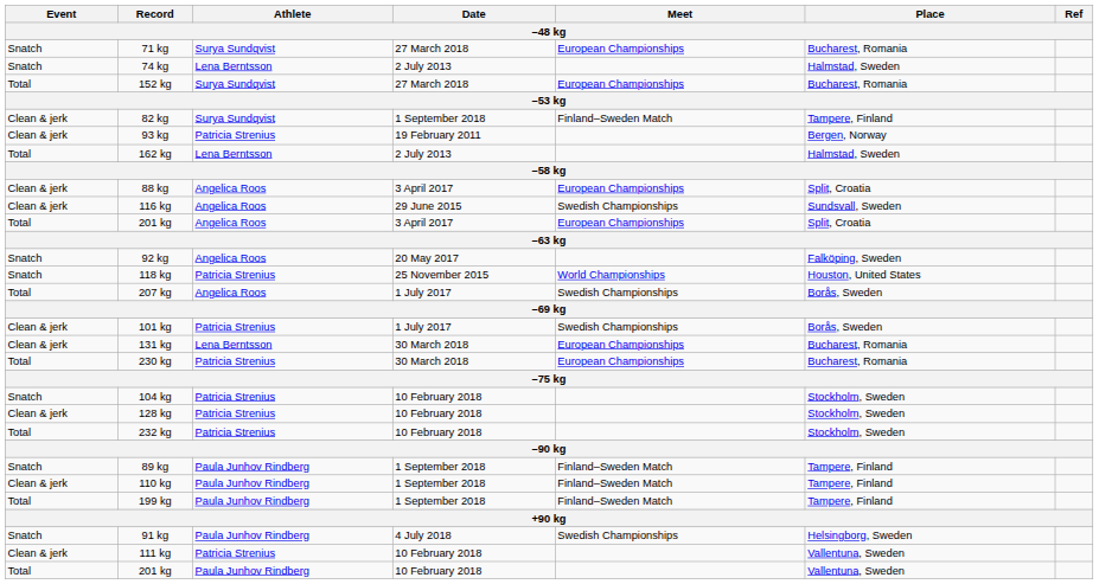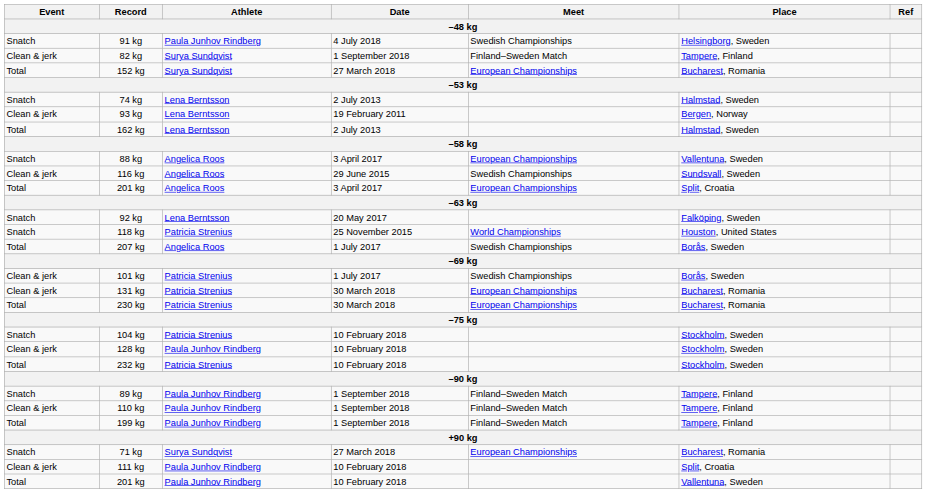 <table class="wikitable" style="font-size:95%; width: 95%;">
 <tr>
 <th width=9%>Event</th>
 <th width=6%>Record</th>
 <th width=16%>Athlete</th>
 <th width=13%>Date</th>
 <th width=20%>Meet</th>
 <th width=20%>Place</th>
 <th width=3%>Ref</th>
 </tr>
 <tr bgcolor="#DDDDDD">
 <th colspan="7">–48 kg</th>
 </tr>
 <tr>
 <td>Snatch</td>
-<td align=center>71 kg</td>
-<td><a href='#'>Surya Sundqvist</a></td>
-<td>27 March 2018</td>
-<td><a href='#'>European Championships</a></td>
-<td><a href='#'>Bucharest</a>, Romania</td>
+<td align=center>91 kg</td>
+<td><a href='#'>Paula Junhov Rindberg</a></td>
+<td>4 July 2018</td>
+<td>Swedish Championships</td>
+<td><a href='#'>Helsingborg</a>, Sweden</td>
 <td></td>
 </tr>
 <tr>
-<td>Snatch</td>
-<td align=center>74 kg</td>
-<td><a href='#'>Lena Berntsson</a></td>
-<td>2 July 2013</td>
-<td></td>
-<td><a href='#'>Halmstad</a>, Sweden</td>
+<td>Clean & jerk</td>
+<td align=center>82 kg</td>
+<td><a href='#'>Surya Sundqvist</a></td>
+<td>1 September 2018</td>
+<td>Finland–Sweden Match</td>
+<td><a href='#'>Tampere</a>, Finland</td>
 <td></td>
 </tr>
 <tr>
 <td>Total</td>
 <td align=center>152 kg</td>
 <td><a href='#'>Surya Sundqvist</a></td>
 <td>27 March 2018</td>
 <td><a href='#'>European Championships</a></td>
 <td><a href='#'>Bucharest</a>, Romania</td>
 <td></td>
 </tr>
 <tr bgcolor="#DDDDDD">
 <th colspan="7">–53 kg</th>
 </tr>
 <tr>
-<td>Clean & jerk</td>
-<td align=center>82 kg</td>
-<td><a href='#'>Surya Sundqvist</a></td>
-<td>1 September 2018</td>
-<td>Finland–Sweden Match</td>
-<td><a href='#'>Tampere</a>, Finland</td>
+<td>Snatch</td>
+<td align=center>74 kg</td>
+<td><a href='#'>Lena Berntsson</a></td>
+<td>2 July 2013</td>
+<td></td>
+<td><a href='#'>Halmstad</a>, Sweden</td>
 <td></td>
 </tr>
 <tr>
 <td>Clean & jerk</td>
 <td align=center>93 kg</td>
-<td><a href='#'>Patricia Strenius</a></td>
+<td><a href='#'>Lena Berntsson</a></td>
 <td>19 February 2011</td>
 <td></td>
 <td><a href='#'>Bergen</a>, Norway</td>
 <td></td>
 </tr>
 <tr>
 <td>Total</td>
 <td align=center>162 kg</td>
 <td><a href='#'>Lena Berntsson</a></td>
 <td>2 July 2013</td>
 <td></td>
 <td><a href='#'>Halmstad</a>, Sweden</td>
 <td></td>
 </tr>
 <tr bgcolor="#DDDDDD">
 <th colspan="7">–58 kg</th>
 </tr>
 <tr>
-<td>Clean & jerk</td>
+<td>Snatch</td>
 <td align=center>88 kg</td>
 <td><a href='#'>Angelica Roos</a></td>
 <td>3 April 2017</td>
 <td><a href='#'>European Championships</a></td>
-<td><a href='#'>Split</a>, Croatia</td>
+<td><a href='#'>Vallentuna</a>, Sweden</td>
 <td></td>
 </tr>
 <tr>
 <td>Clean & jerk</td>
 <td align=center>116 kg</td>
 <td><a href='#'>Angelica Roos</a></td>
 <td>29 June 2015</td>
 <td>Swedish Championships</td>
 <td><a href='#'>Sundsvall</a>, Sweden</td>
 <td></td>
 </tr>
 <tr>
 <td>Total</td>
 <td align=center>201 kg</td>
 <td><a href='#'>Angelica Roos</a></td>
 <td>3 April 2017</td>
 <td><a href='#'>European Championships</a></td>
 <td><a href='#'>Split</a>, Croatia</td>
 <td></td>
 </tr>
 <tr bgcolor="#DDDDDD">
 <th colspan="7">–63 kg</th>
 </tr>
 <tr>
 <td>Snatch</td>
 <td align=center>92 kg</td>
-<td><a href='#'>Angelica Roos</a></td>
+<td><a href='#'>Lena Berntsson</a></td>
 <td>20 May 2017</td>
 <td></td>
 <td><a href='#'>Falköping</a>, Sweden</td>
 <td></td>
 </tr>
 <tr>
 <td>Snatch</td>
 <td align=center>118 kg</td>
 <td><a href='#'>Patricia Strenius</a></td>
 <td>25 November 2015</td>
 <td><a href='#'>World Championships</a></td>
 <td><a href='#'>Houston</a>, United States</td>
 <td></td>
 </tr>
 <tr>
 <td>Total</td>
 <td align=center>207 kg</td>
 <td><a href='#'>Angelica Roos</a></td>
 <td>1 July 2017</td>
 <td>Swedish Championships</td>
 <td><a href='#'>Borås</a>, Sweden</td>
 <td></td>
 </tr>
 <tr bgcolor="#DDDDDD">
 <th colspan="7">–69 kg</th>
 </tr>
 <tr>
 <td>Clean & jerk</td>
 <td align=center>101 kg</td>
 <td><a href='#'>Patricia Strenius</a></td>
 <td>1 July 2017</td>
 <td>Swedish Championships</td>
 <td><a href='#'>Borås</a>, Sweden</td>
 <td></td>
 </tr>
 <tr>
 <td>Clean & jerk</td>
 <td align=center>131 kg</td>
-<td><a href='#'>Lena Berntsson</a></td>
+<td><a href='#'>Patricia Strenius</a></td>
 <td>30 March 2018</td>
 <td><a href='#'>European Championships</a></td>
 <td><a href='#'>Bucharest</a>, Romania</td>
 <td></td>
 </tr>
 <tr>
 <td>Total</td>
 <td align=center>230 kg</td>
 <td><a href='#'>Patricia Strenius</a></td>
 <td>30 March 2018</td>
 <td><a href='#'>European Championships</a></td>
 <td><a href='#'>Bucharest</a>, Romania</td>
 <td></td>
 </tr>
 <tr bgcolor="#DDDDDD">
 <th colspan="7">–75 kg</th>
 </tr>
 <tr>
 <td>Snatch</td>
 <td align=center>104 kg</td>
 <td><a href='#'>Patricia Strenius</a></td>
 <td>10 February 2018</td>
 <td></td>
 <td><a href='#'>Stockholm</a>, Sweden</td>
 <td></td>
 </tr>
 <tr>
 <td>Clean & jerk</td>
 <td align=center>128 kg</td>
-<td><a href='#'>Patricia Strenius</a></td>
+<td><a href='#'>Paula Junhov Rindberg</a></td>
 <td>10 February 2018</td>
 <td></td>
 <td><a href='#'>Stockholm</a>, Sweden</td>
 <td></td>
 </tr>
 <tr>
 <td>Total</td>
 <td align=center>232 kg</td>
 <td><a href='#'>Patricia Strenius</a></td>
 <td>10 February 2018</td>
 <td></td>
 <td><a href='#'>Stockholm</a>, Sweden</td>
 <td></td>
 </tr>
 <tr bgcolor="#DDDDDD">
 <th colspan="7">–90 kg</th>
 </tr>
 <tr>
 <td>Snatch</td>
 <td align=center>89 kg</td>
 <td><a href='#'>Paula Junhov Rindberg</a></td>
 <td>1 September 2018</td>
 <td>Finland–Sweden Match</td>
 <td><a href='#'>Tampere</a>, Finland</td>
 <td></td>
 </tr>
 <tr>
 <td>Clean & jerk</td>
 <td align=center>110 kg</td>
 <td><a href='#'>Paula Junhov Rindberg</a></td>
 <td>1 September 2018</td>
 <td>Finland–Sweden Match</td>
 <td><a href='#'>Tampere</a>, Finland</td>
 <td></td>
 </tr>
 <tr>
 <td>Total</td>
 <td align=center>199 kg</td>
 <td><a href='#'>Paula Junhov Rindberg</a></td>
 <td>1 September 2018</td>
 <td>Finland–Sweden Match</td>
 <td><a href='#'>Tampere</a>, Finland</td>
 <td></td>
 </tr>
 <tr bgcolor="#DDDDDD">
 <th colspan="7">+90 kg</th>
 </tr>
 <tr>
 <td>Snatch</td>
-<td align=center>91 kg</td>
-<td><a href='#'>Paula Junhov Rindberg</a></td>
-<td>4 July 2018</td>
-<td>Swedish Championships</td>
-<td><a href='#'>Helsingborg</a>, Sweden</td>
+<td align=center>71 kg</td>
+<td><a href='#'>Surya Sundqvist</a></td>
+<td>27 March 2018</td>
+<td><a href='#'>European Championships</a></td>
+<td><a href='#'>Bucharest</a>, Romania</td>
 <td></td>
 </tr>
 <tr>
 <td>Clean & jerk</td>
 <td align=center>111 kg</td>
-<td><a href='#'>Patricia Strenius</a></td>
+<td><a href='#'>Paula Junhov Rindberg</a></td>
 <td>10 February 2018</td>
 <td></td>
-<td><a href='#'>Vallentuna</a>, Sweden</td>
+<td><a href='#'>Split</a>, Croatia</td>
 <td></td>
 </tr>
 <tr>
 <td>Total</td>
 <td align=center>201 kg</td>
 <td><a href='#'>Paula Junhov Rindberg</a></td>
 <td>10 February 2018</td>
 <td></td>
 <td><a href='#'>Vallentuna</a>, Sweden</td>
 <td></td>
 </tr>
 </table>
